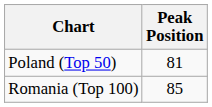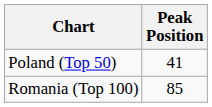 <table class="wikitable sortable">
 <tr>
 <th align="center">Chart</th>
 <th align="center">Peak<br>Position</th>
 </tr>
 <tr>
 <td align="left">Poland (<a href='#'>Top 50</a>)</td>
-<td align="center">81</td>
+<td align="center">41</td>
 </tr>
 <tr>
 <td align="left">Romania (Top 100)</td>
 <td align="center">85</td>
 </tr>
 </table>
